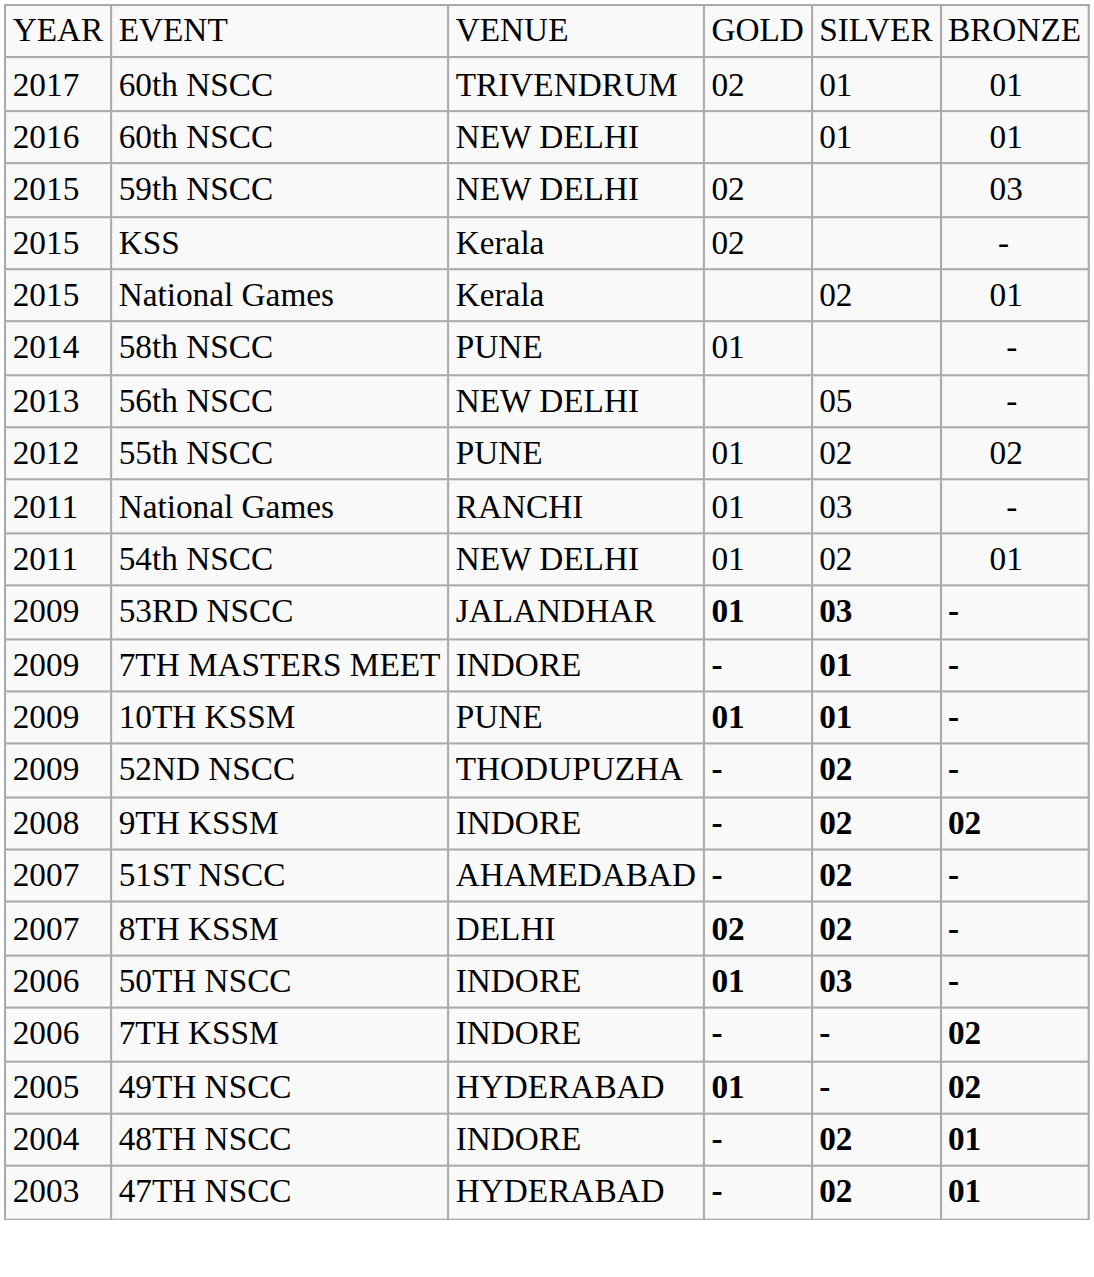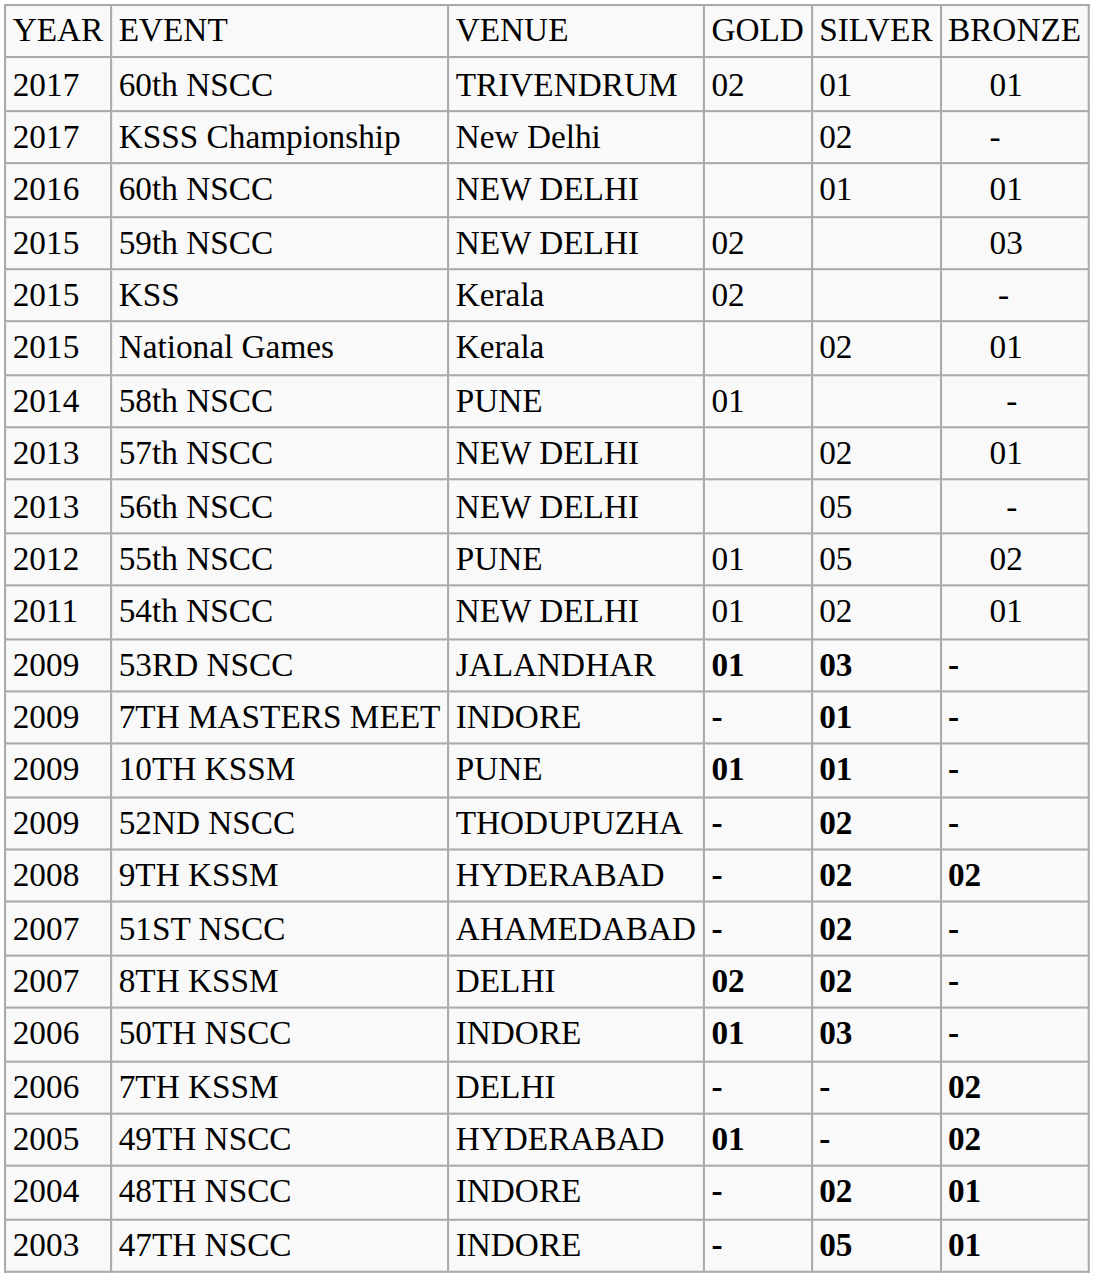 <table class="wikitable">
 <tr>
 <td>YEAR</td>
 <td>EVENT</td>
 <td>VENUE</td>
 <td>GOLD</td>
 <td>SILVER</td>
 <td>BRONZE</td>
 </tr>
 <tr>
 <td>2017</td>
 <td>60th NSCC</td>
 <td>TRIVENDRUM</td>
 <td>02</td>
 <td>01</td>
 <td>     01</td>
+</tr>
+<tr>
+<td>2017</td>
+<td>KSSS Championship</td>
+<td>New Delhi</td>
+<td></td>
+<td>02</td>
+<td>     -</td>
 </tr>
 <tr>
 <td>2016</td>
 <td>60th NSCC</td>
 <td>NEW DELHI</td>
 <td></td>
 <td>01</td>
 <td>     01</td>
 </tr>
 <tr>
 <td>2015</td>
 <td>59th NSCC          </td>
 <td>NEW DELHI</td>
 <td>02</td>
 <td></td>
 <td>     03</td>
 </tr>
 <tr>
 <td>2015</td>
 <td>KSS</td>
 <td>Kerala</td>
 <td>02</td>
 <td></td>
 <td>      -</td>
 </tr>
 <tr>
 <td>2015</td>
 <td>National Games</td>
 <td>Kerala</td>
 <td></td>
 <td>02</td>
 <td>     01</td>
 </tr>
 <tr>
 <td>2014</td>
 <td>58th NSCC</td>
 <td>PUNE</td>
 <td>01</td>
 <td></td>
 <td>       -</td>
 </tr>
 <tr>
 <td>2013</td>
+<td>57th NSCC</td>
+<td>NEW DELHI</td>
+<td></td>
+<td>02</td>
+<td>     01</td>
+</tr>
+<tr>
+<td>2013</td>
 <td>56th NSCC</td>
 <td>NEW DELHI</td>
 <td></td>
 <td>05</td>
 <td>       -</td>
 </tr>
 <tr>
 <td>2012</td>
 <td>55th NSCC</td>
 <td>PUNE</td>
 <td>01</td>
-<td>02</td>
+<td>05</td>
 <td>     02</td>
-</tr>
-<tr>
-<td>2011</td>
-<td>National Games</td>
-<td>RANCHI</td>
-<td>01</td>
-<td>03</td>
-<td>       -</td>
 </tr>
 <tr>
 <td>2011</td>
 <td>54th NSCC</td>
 <td>NEW DELHI</td>
 <td>01</td>
 <td>02</td>
 <td>     01</td>
 </tr>
 <tr>
 <td>2009</td>
 <td>53RD NSCC</td>
 <td>JALANDHAR</td>
 <td><strong>01</strong></td>
 <td><strong>03</strong></td>
 <td><strong>-</strong></td>
 </tr>
 <tr>
 <td>2009</td>
 <td>7TH MASTERS MEET</td>
 <td>INDORE</td>
 <td><strong>-</strong></td>
 <td><strong>01</strong></td>
 <td><strong>-</strong></td>
 </tr>
 <tr>
 <td>2009</td>
 <td>10TH KSSM</td>
 <td>PUNE</td>
 <td><strong>01</strong></td>
 <td><strong>01</strong></td>
 <td><strong>-</strong></td>
 </tr>
 <tr>
 <td>2009</td>
 <td>52ND NSCC</td>
 <td>THODUPUZHA</td>
 <td><strong>-</strong></td>
 <td><strong>02</strong></td>
 <td><strong>-</strong></td>
 </tr>
 <tr>
 <td>2008</td>
 <td>9TH KSSM</td>
-<td>INDORE</td>
+<td>HYDERABAD</td>
 <td><strong>-</strong></td>
 <td><strong>02</strong></td>
 <td><strong>02</strong></td>
 </tr>
 <tr>
 <td>2007</td>
 <td>51ST NSCC</td>
 <td>AHAMEDABAD</td>
 <td><strong>-</strong></td>
 <td><strong>02</strong></td>
 <td><strong>-</strong></td>
 </tr>
 <tr>
 <td>2007</td>
 <td>8TH KSSM</td>
 <td>DELHI</td>
 <td><strong>02</strong></td>
 <td><strong>02</strong></td>
 <td><strong>-</strong></td>
 </tr>
 <tr>
 <td>2006</td>
 <td>50TH NSCC</td>
 <td>INDORE</td>
 <td><strong>01</strong></td>
 <td><strong>03</strong></td>
 <td><strong>-</strong></td>
 </tr>
 <tr>
 <td>2006</td>
 <td>7TH KSSM</td>
-<td>INDORE</td>
+<td>DELHI</td>
 <td><strong>-</strong></td>
 <td><strong>-</strong></td>
 <td><strong>02</strong></td>
 </tr>
 <tr>
 <td>2005</td>
 <td>49TH NSCC</td>
 <td>HYDERABAD</td>
 <td><strong>01</strong></td>
 <td><strong>-</strong></td>
 <td><strong>02</strong></td>
 </tr>
 <tr>
 <td>2004</td>
 <td>48TH NSCC</td>
 <td>INDORE</td>
 <td><strong>-</strong></td>
 <td><strong>02</strong></td>
 <td><strong>01</strong></td>
 </tr>
 <tr>
 <td>2003</td>
 <td>47TH NSCC</td>
-<td>HYDERABAD</td>
+<td>INDORE</td>
 <td><strong>-</strong></td>
-<td><strong>02</strong></td>
+<td><strong>05</strong></td>
 <td><strong>01</strong></td>
 </tr>
 </table>
